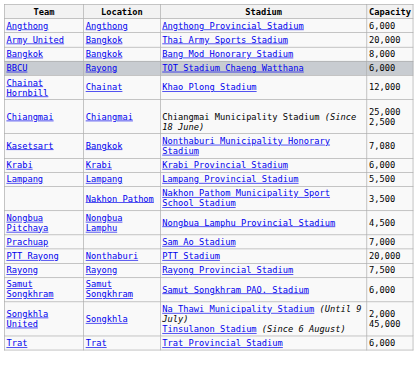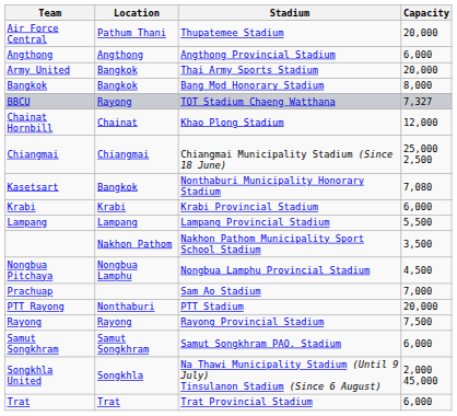 <table class="wikitable sortable">
 <tr>
 <th>Team</th>
 <th>Location</th>
 <th>Stadium</th>
 <th>Capacity</th>
+</tr>
+<tr>
+<td><a href='#'>Air Force Central</a></td>
+<td><a href='#'>Pathum Thani</a></td>
+<td><a href='#'>Thupatemee Stadium</a></td>
+<td>20,000</td>
 </tr>
 <tr>
 <td><a href='#'>Angthong</a></td>
 <td><a href='#'>Angthong</a></td>
 <td><a href='#'>Angthong Provincial Stadium</a></td>
 <td>6,000</td>
 </tr>
 <tr>
 <td><a href='#'>Army United</a></td>
 <td><a href='#'>Bangkok</a></td>
 <td><a href='#'>Thai Army Sports Stadium</a></td>
 <td>20,000</td>
 </tr>
 <tr>
 <td><a href='#'>Bangkok</a></td>
 <td><a href='#'>Bangkok</a></td>
 <td><a href='#'>Bang Mod Honorary Stadium</a></td>
 <td>8,000</td>
 </tr>
 <tr bgcolor="#c8ccd1">
 <td><a href='#'>BBCU</a></td>
 <td><a href='#'>Rayong</a></td>
 <td><a href='#'>TOT Stadium Chaeng Watthana</a></td>
-<td>6,000</td>
+<td>7,327</td>
 </tr>
 <tr>
 <td><a href='#'>Chainat Hornbill</a></td>
 <td><a href='#'>Chainat</a></td>
 <td><a href='#'>Khao Plong Stadium</a></td>
 <td>12,000</td>
 </tr>
 <tr>
 <td><a href='#'>Chiangmai</a></td>
 <td><a href='#'>Chiangmai</a></td>
 <td><br>Chiangmai Municipality Stadium <em>(Since 18 June)</em></td>
 <td>25,000<br>2,500</td>
 </tr>
 <tr>
 <td><a href='#'>Kasetsart</a></td>
 <td><a href='#'>Bangkok</a></td>
 <td><a href='#'>Nonthaburi Municipality Honorary Stadium</a></td>
 <td>7,080</td>
 </tr>
 <tr>
 <td><a href='#'>Krabi</a></td>
 <td><a href='#'>Krabi</a></td>
 <td><a href='#'>Krabi Provincial Stadium</a></td>
 <td>6,000</td>
 </tr>
 <tr>
 <td><a href='#'>Lampang</a></td>
 <td><a href='#'>Lampang</a></td>
 <td><a href='#'>Lampang Provincial Stadium</a></td>
 <td>5,500</td>
 </tr>
 <tr>
 <td></td>
 <td><a href='#'>Nakhon Pathom</a></td>
 <td><a href='#'>Nakhon Pathom Municipality Sport School Stadium</a></td>
 <td>3,500</td>
 </tr>
 <tr>
 <td><a href='#'>Nongbua Pitchaya</a></td>
 <td><a href='#'>Nongbua Lamphu</a></td>
 <td><a href='#'>Nongbua Lamphu Provincial Stadium</a></td>
 <td>4,500</td>
 </tr>
 <tr>
 <td><a href='#'>Prachuap</a></td>
 <td></td>
 <td><a href='#'>Sam Ao Stadium</a></td>
 <td>7,000</td>
 </tr>
 <tr>
 <td><a href='#'>PTT Rayong</a></td>
 <td><a href='#'>Nonthaburi</a></td>
 <td><a href='#'>PTT Stadium</a></td>
 <td>20,000</td>
 </tr>
 <tr>
 <td><a href='#'>Rayong</a></td>
 <td><a href='#'>Rayong</a></td>
 <td><a href='#'>Rayong Provincial Stadium</a></td>
 <td>7,500</td>
 </tr>
 <tr>
 <td><a href='#'>Samut Songkhram</a></td>
 <td><a href='#'>Samut Songkhram</a></td>
 <td><a href='#'>Samut Songkhram PAO. Stadium</a></td>
 <td>6,000</td>
 </tr>
 <tr>
 <td><a href='#'>Songkhla United</a></td>
 <td><a href='#'>Songkhla</a></td>
 <td><a href='#'>Na Thawi Municipality Stadium</a> <em>(Until 9 July)</em><br><a href='#'>Tinsulanon Stadium</a> <em>(Since 6 August)</em></td>
 <td>2,000<br>45,000</td>
 </tr>
 <tr>
 <td><a href='#'>Trat</a></td>
 <td><a href='#'>Trat</a></td>
 <td><a href='#'>Trat Provincial Stadium</a></td>
 <td>6,000</td>
 </tr>
 </table>
